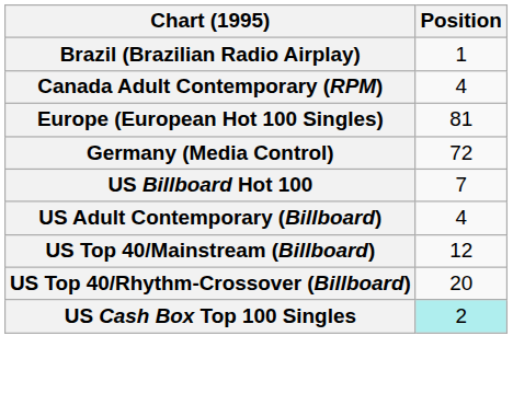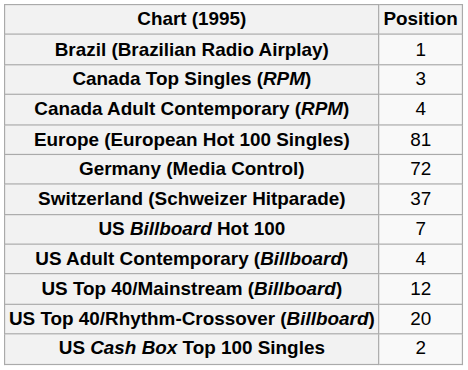 <table class="wikitable sortable plainrowheaders" style="text-align:center">
 <tr>
 <th>Chart (1995)</th>
 <th>Position</th>
 </tr>
 <tr>
 <th scope="row">Brazil (Brazilian Radio Airplay)</th>
 <td>1</td>
+</tr>
+<tr>
+<th scope="row">Canada Top Singles (<em>RPM</em>)</th>
+<td>3</td>
 </tr>
 <tr>
 <th scope="row">Canada Adult Contemporary (<em>RPM</em>)</th>
 <td>4</td>
 </tr>
 <tr>
 <th scope="row">Europe (European Hot 100 Singles)</th>
 <td>81</td>
 </tr>
 <tr>
 <th scope="row">Germany (Media Control)</th>
 <td>72</td>
+</tr>
+<tr>
+<th scope="row">Switzerland (Schweizer Hitparade)</th>
+<td>37</td>
 </tr>
 <tr>
 <th scope="row">US <em>Billboard</em> Hot 100</th>
 <td>7</td>
 </tr>
 <tr>
 <th scope="row">US Adult Contemporary (<em>Billboard</em>)</th>
 <td>4</td>
 </tr>
 <tr>
 <th scope="row">US Top 40/Mainstream (<em>Billboard</em>)</th>
 <td>12</td>
 </tr>
 <tr>
 <th scope="row">US Top 40/Rhythm-Crossover (<em>Billboard</em>)</th>
 <td>20</td>
 </tr>
 <tr>
 <th scope="row">US <em>Cash Box</em> Top 100 Singles</th>
-<td style="background: paleturquoise;">2</td>
+<td>2</td>
 </tr>
 </table>
